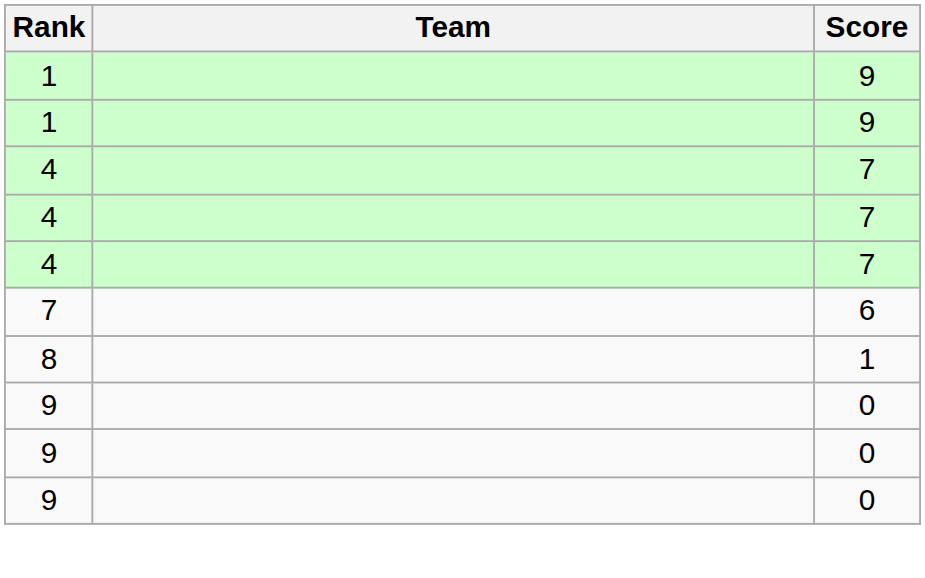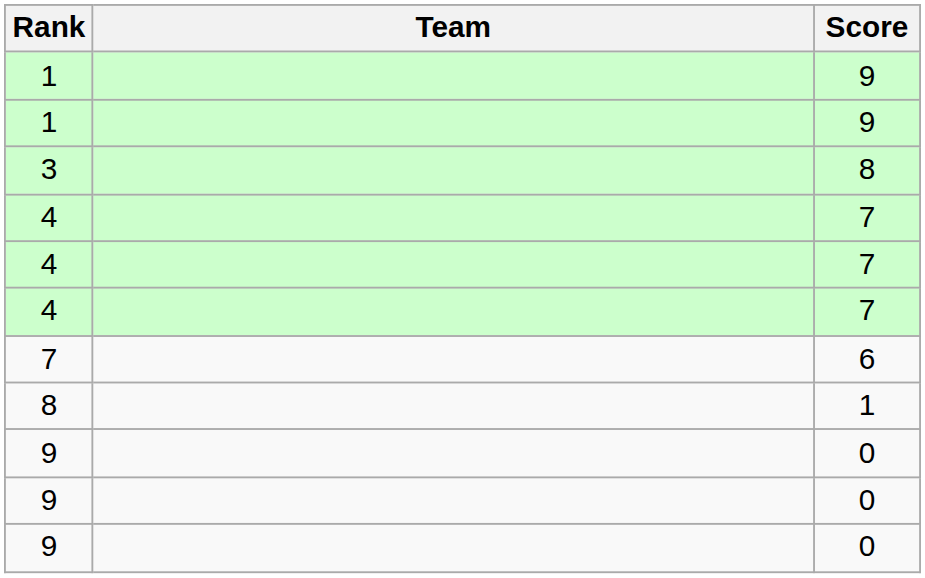 <table class="wikitable" style="text-align:center">
 <tr>
 <th width=40>Rank</th>
 <th width=380>Team</th>
 <th width=50>Score</th>
 </tr>
 <tr bgcolor="ccffcc">
 <td>1</td>
 <td align=left></td>
 <td>9</td>
 </tr>
 <tr bgcolor="ccffcc">
 <td>1</td>
 <td align=left></td>
 <td>9</td>
+</tr>
+<tr bgcolor="ccffcc">
+<td>3</td>
+<td align=left></td>
+<td>8</td>
 </tr>
 <tr bgcolor="ccffcc">
 <td>4</td>
 <td align=left></td>
 <td>7</td>
 </tr>
 <tr bgcolor="ccffcc">
 <td>4</td>
 <td align=left></td>
 <td>7</td>
 </tr>
 <tr bgcolor="ccffcc">
 <td>4</td>
 <td align=left></td>
 <td>7</td>
 </tr>
 <tr>
 <td>7</td>
 <td align=left></td>
 <td>6</td>
 </tr>
 <tr>
 <td>8</td>
 <td align=left></td>
 <td>1</td>
 </tr>
 <tr>
 <td>9</td>
 <td align=left></td>
 <td>0</td>
 </tr>
 <tr>
 <td>9</td>
 <td align=left></td>
 <td>0</td>
 </tr>
 <tr>
 <td>9</td>
 <td align=left></td>
 <td>0</td>
 </tr>
 </table>
